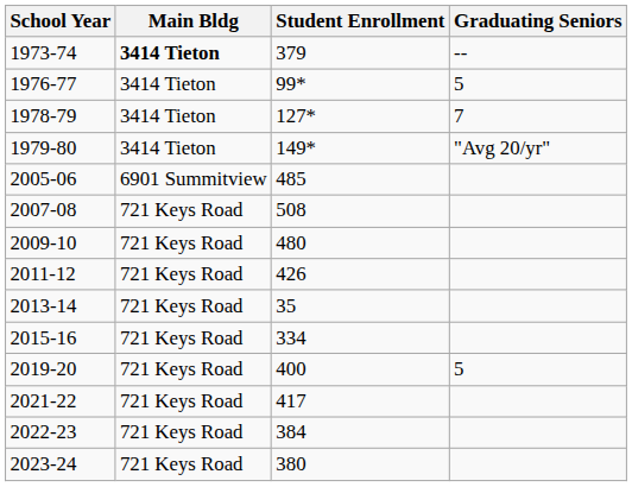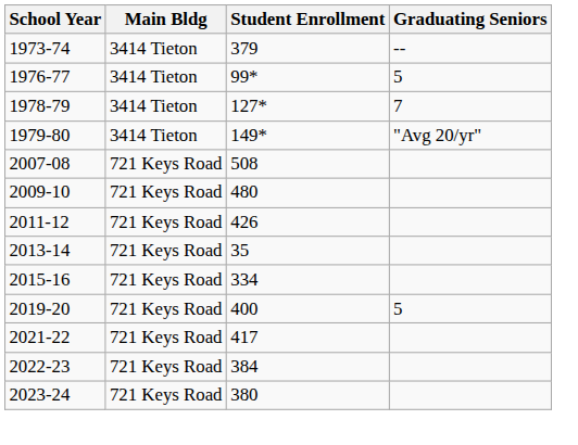 <table class="wikitable">
 <tr>
 <th>School Year</th>
 <th>Main Bldg</th>
 <th>Student Enrollment</th>
 <th>Graduating Seniors</th>
 </tr>
 <tr>
 <td>1973-74</td>
-<td><strong>3414 Tieton</strong></td>
+<td>3414 Tieton</td>
 <td>379</td>
 <td>--</td>
 </tr>
 <tr>
 <td>1976-77</td>
 <td>3414 Tieton</td>
 <td>99*</td>
 <td>5</td>
 </tr>
 <tr>
 <td>1978-79</td>
 <td>3414 Tieton</td>
 <td>127*</td>
 <td>7</td>
 </tr>
 <tr>
 <td>1979-80</td>
 <td>3414 Tieton</td>
 <td>149*</td>
 <td>"Avg 20/yr"</td>
-</tr>
-<tr>
-<td>2005-06</td>
-<td>6901 Summitview</td>
-<td>485</td>
-<td></td>
 </tr>
 <tr>
 <td>2007-08</td>
 <td>721 Keys Road</td>
 <td>508</td>
 <td></td>
 </tr>
 <tr>
 <td>2009-10</td>
 <td>721 Keys Road</td>
 <td>480</td>
 <td></td>
 </tr>
 <tr>
 <td>2011-12</td>
 <td>721 Keys Road</td>
 <td>426</td>
 <td></td>
 </tr>
 <tr>
 <td>2013-14</td>
 <td>721 Keys Road</td>
 <td>35</td>
 <td></td>
 </tr>
 <tr>
 <td>2015-16</td>
 <td>721 Keys Road</td>
 <td>334</td>
 <td></td>
 </tr>
 <tr>
 <td>2019-20</td>
 <td>721 Keys Road</td>
 <td>400</td>
 <td>5</td>
 </tr>
 <tr>
 <td>2021-22</td>
 <td>721 Keys Road</td>
 <td>417</td>
 <td></td>
 </tr>
 <tr>
 <td>2022-23</td>
 <td>721 Keys Road</td>
 <td>384</td>
 <td></td>
 </tr>
 <tr>
 <td>2023-24</td>
 <td>721 Keys Road</td>
 <td>380</td>
 <td></td>
 </tr>
 </table>
